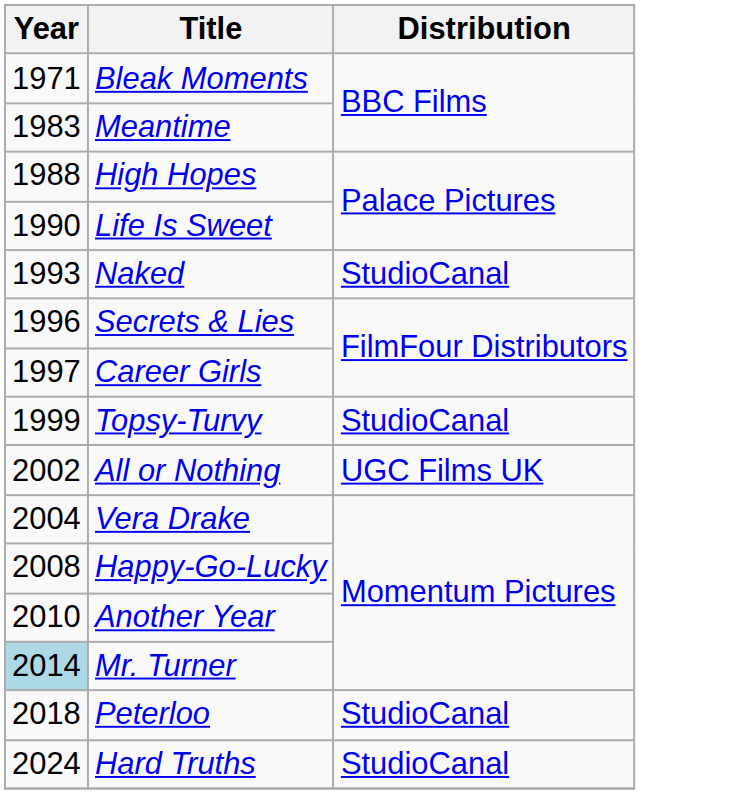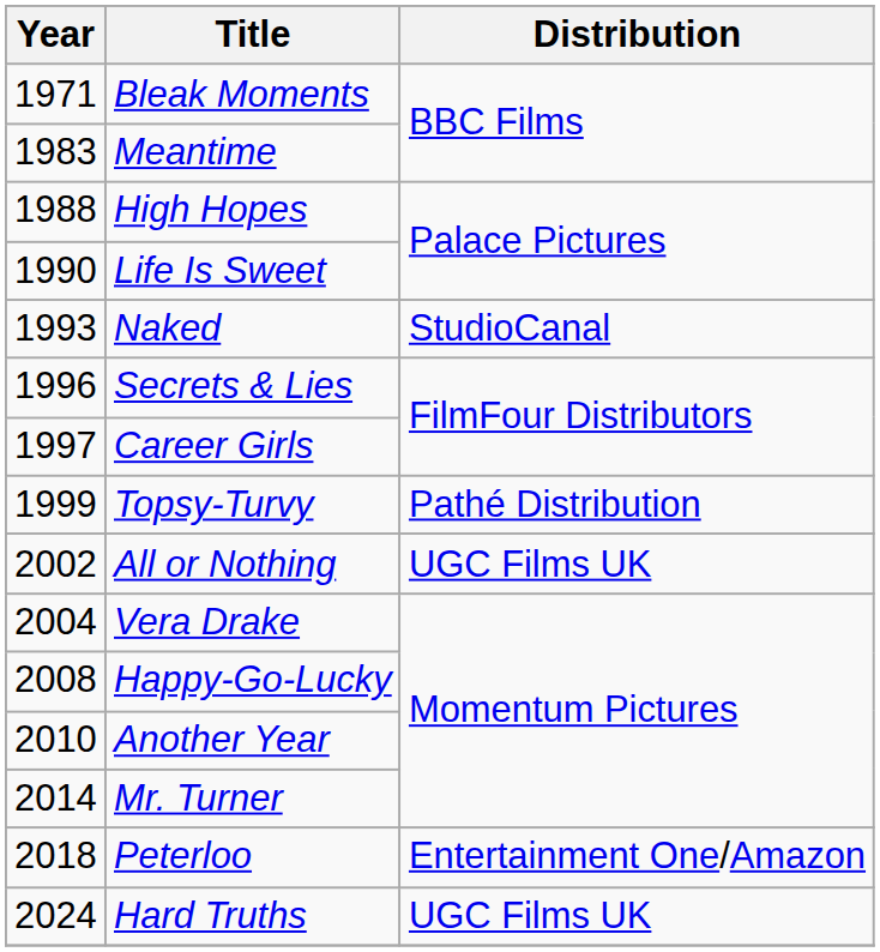 <table class="wikitable unsortable">
 <tr>
 <th>Year</th>
 <th>Title</th>
 <th>Distribution</th>
 </tr>
 <tr>
 <td>1971</td>
 <td><em><a href='#'>Bleak Moments</a></em></td>
 <td rowspan="2"><a href='#'>BBC Films</a></td>
 </tr>
 <tr>
 <td>1983</td>
 <td><em><a href='#'>Meantime</a></em></td>
 </tr>
 <tr>
 <td>1988</td>
 <td><em><a href='#'>High Hopes</a></em></td>
 <td rowspan="2"><a href='#'>Palace Pictures</a></td>
 </tr>
 <tr>
 <td>1990</td>
 <td><em><a href='#'>Life Is Sweet</a></em></td>
 </tr>
 <tr>
 <td>1993</td>
 <td><em><a href='#'>Naked</a></em></td>
 <td><a href='#'>StudioCanal</a></td>
 </tr>
 <tr>
 <td>1996</td>
 <td><em><a href='#'>Secrets & Lies</a></em></td>
 <td rowspan="2"><a href='#'>FilmFour Distributors</a></td>
 </tr>
 <tr>
 <td>1997</td>
 <td><em><a href='#'>Career Girls</a></em></td>
 </tr>
 <tr>
 <td>1999</td>
 <td><em><a href='#'>Topsy-Turvy</a></em></td>
-<td><a href='#'>StudioCanal</a></td>
+<td><a href='#'>Pathé Distribution</a></td>
 </tr>
 <tr>
 <td>2002</td>
 <td><em><a href='#'>All or Nothing</a></em></td>
 <td><a href='#'>UGC Films UK</a></td>
 </tr>
 <tr>
 <td>2004</td>
 <td><em><a href='#'>Vera Drake</a></em></td>
 <td rowspan="4"><a href='#'>Momentum Pictures</a></td>
 </tr>
 <tr>
 <td>2008</td>
 <td><em><a href='#'>Happy-Go-Lucky</a></em></td>
 </tr>
 <tr>
 <td>2010</td>
 <td><em><a href='#'>Another Year</a></em></td>
 </tr>
 <tr>
-<td style="background: lightblue;">2014</td>
+<td>2014</td>
 <td><em><a href='#'>Mr. Turner</a></em></td>
 </tr>
 <tr>
 <td>2018</td>
 <td><em><a href='#'>Peterloo</a></em></td>
-<td><a href='#'>StudioCanal</a></td>
+<td><a href='#'>Entertainment One</a>/<a href='#'>Amazon</a></td>
 </tr>
 <tr>
 <td>2024</td>
 <td><em><a href='#'>Hard Truths</a></em></td>
-<td><a href='#'>StudioCanal</a></td>
+<td><a href='#'>UGC Films UK</a></td>
 </tr>
 <tr>
 </tr>
 </table>
